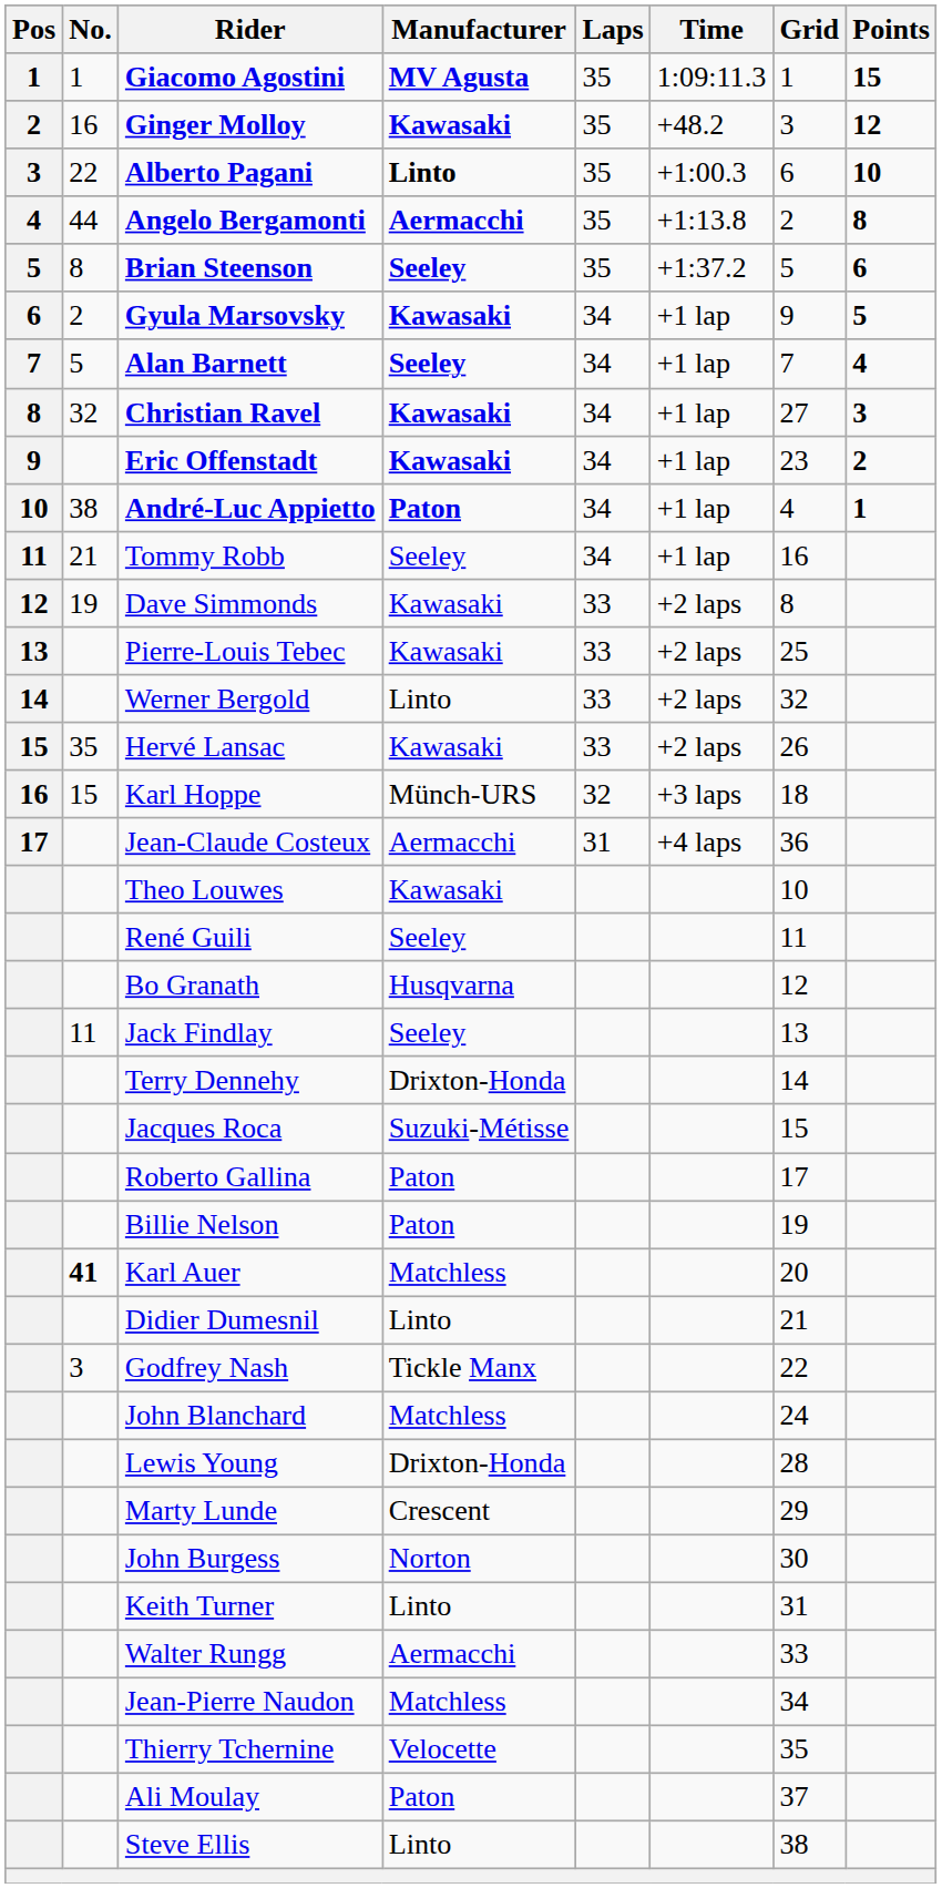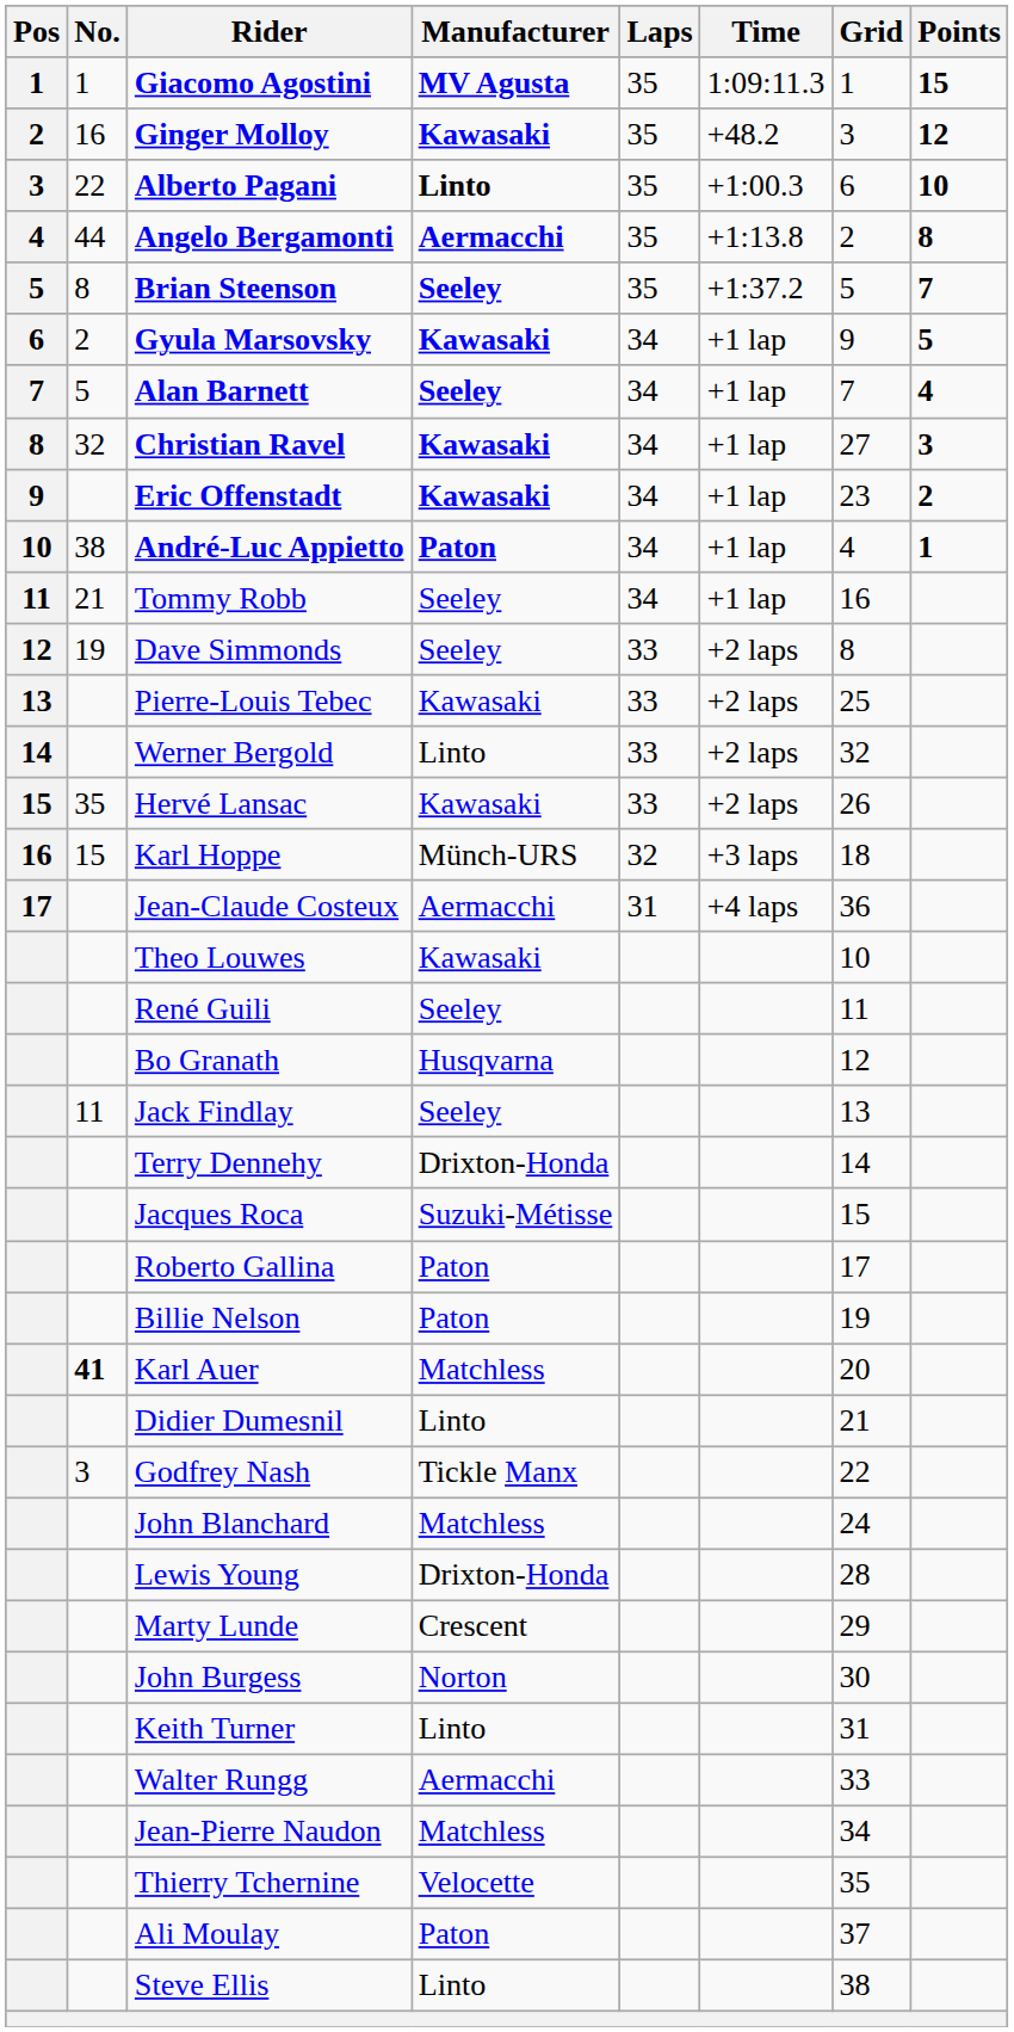 <table class="wikitable" style="font-size: 95%;">
 <tr>
 <th>Pos</th>
 <th>No.</th>
 <th>Rider</th>
 <th>Manufacturer</th>
 <th>Laps</th>
 <th>Time</th>
 <th>Grid</th>
 <th>Points</th>
 </tr>
 <tr>
 <th>1</th>
 <td>1</td>
 <td> <strong><a href='#'>Giacomo Agostini</a></strong></td>
 <td><strong><a href='#'>MV Agusta</a></strong></td>
 <td>35</td>
 <td>1:09:11.3</td>
 <td>1</td>
 <td><strong>15</strong></td>
 </tr>
 <tr>
 <th>2</th>
 <td>16</td>
 <td> <strong><a href='#'>Ginger Molloy</a></strong></td>
 <td><strong><a href='#'>Kawasaki</a></strong></td>
 <td>35</td>
 <td>+48.2</td>
 <td>3</td>
 <td><strong>12</strong></td>
 </tr>
 <tr>
 <th>3</th>
 <td>22</td>
 <td> <strong><a href='#'>Alberto Pagani</a></strong></td>
 <td><strong>Linto</strong></td>
 <td>35</td>
 <td>+1:00.3</td>
 <td>6</td>
 <td><strong>10</strong></td>
 </tr>
 <tr>
 <th>4</th>
 <td>44</td>
 <td> <strong><a href='#'>Angelo Bergamonti</a></strong></td>
 <td><strong><a href='#'>Aermacchi</a></strong></td>
 <td>35</td>
 <td>+1:13.8</td>
 <td>2</td>
 <td><strong>8</strong></td>
 </tr>
 <tr>
 <th>5</th>
 <td>8</td>
 <td> <strong><a href='#'>Brian Steenson</a></strong></td>
 <td><strong><a href='#'>Seeley</a></strong></td>
 <td>35</td>
 <td>+1:37.2</td>
 <td>5</td>
-<td><strong>6</strong></td>
+<td><strong>7</strong></td>
 </tr>
 <tr>
 <th>6</th>
 <td>2</td>
 <td> <strong><a href='#'>Gyula Marsovsky</a></strong></td>
 <td><strong><a href='#'>Kawasaki</a></strong></td>
 <td>34</td>
 <td>+1 lap</td>
 <td>9</td>
 <td><strong>5</strong></td>
 </tr>
 <tr>
 <th>7</th>
 <td>5</td>
 <td> <strong><a href='#'>Alan Barnett</a></strong></td>
 <td><strong><a href='#'>Seeley</a></strong></td>
 <td>34</td>
 <td>+1 lap</td>
 <td>7</td>
 <td><strong>4</strong></td>
 </tr>
 <tr>
 <th>8</th>
 <td>32</td>
 <td> <strong><a href='#'>Christian Ravel</a></strong></td>
 <td><strong><a href='#'>Kawasaki</a></strong></td>
 <td>34</td>
 <td>+1 lap</td>
 <td>27</td>
 <td><strong>3</strong></td>
 </tr>
 <tr>
 <th>9</th>
 <td></td>
 <td> <strong><a href='#'>Eric Offenstadt</a></strong></td>
 <td><strong><a href='#'>Kawasaki</a></strong></td>
 <td>34</td>
 <td>+1 lap</td>
 <td>23</td>
 <td><strong>2</strong></td>
 </tr>
 <tr>
 <th>10</th>
 <td>38</td>
 <td> <strong><a href='#'>André-Luc Appietto</a></strong></td>
 <td><strong><a href='#'>Paton</a></strong></td>
 <td>34</td>
 <td>+1 lap</td>
 <td>4</td>
 <td><strong>1</strong></td>
 </tr>
 <tr>
 <th>11</th>
 <td>21</td>
 <td> <a href='#'>Tommy Robb</a></td>
 <td><a href='#'>Seeley</a></td>
 <td>34</td>
 <td>+1 lap</td>
 <td>16</td>
 <td></td>
 </tr>
 <tr>
 <th>12</th>
 <td>19</td>
 <td> <a href='#'>Dave Simmonds</a></td>
-<td><a href='#'>Kawasaki</a></td>
+<td><a href='#'>Seeley</a></td>
 <td>33</td>
 <td>+2 laps</td>
 <td>8</td>
 <td></td>
 </tr>
 <tr>
 <th>13</th>
 <td></td>
 <td> <a href='#'>Pierre-Louis Tebec</a></td>
 <td><a href='#'>Kawasaki</a></td>
 <td>33</td>
 <td>+2 laps</td>
 <td>25</td>
 <td></td>
 </tr>
 <tr>
 <th>14</th>
 <td></td>
 <td> <a href='#'>Werner Bergold</a></td>
 <td>Linto</td>
 <td>33</td>
 <td>+2 laps</td>
 <td>32</td>
 <td></td>
 </tr>
 <tr>
 <th>15</th>
 <td>35</td>
 <td> <a href='#'>Hervé Lansac</a></td>
 <td><a href='#'>Kawasaki</a></td>
 <td>33</td>
 <td>+2 laps</td>
 <td>26</td>
 <td></td>
 </tr>
 <tr>
 <th>16</th>
 <td>15</td>
 <td> <a href='#'>Karl Hoppe</a></td>
 <td>Münch-URS</td>
 <td>32</td>
 <td>+3 laps</td>
 <td>18</td>
 <td></td>
 </tr>
 <tr>
 <th>17</th>
 <td></td>
 <td> <a href='#'>Jean-Claude Costeux</a></td>
 <td><a href='#'>Aermacchi</a></td>
 <td>31</td>
 <td>+4 laps</td>
 <td>36</td>
 <td></td>
 </tr>
 <tr>
 <th></th>
 <td></td>
 <td> <a href='#'>Theo Louwes</a></td>
 <td><a href='#'>Kawasaki</a></td>
 <td></td>
 <td></td>
 <td>10</td>
 <td></td>
 </tr>
 <tr>
 <th></th>
 <td></td>
 <td> <a href='#'>René Guili</a></td>
 <td><a href='#'>Seeley</a></td>
 <td></td>
 <td></td>
 <td>11</td>
 <td></td>
 </tr>
 <tr>
 <th></th>
 <td></td>
 <td> <a href='#'>Bo Granath</a></td>
 <td><a href='#'>Husqvarna</a></td>
 <td></td>
 <td></td>
 <td>12</td>
 <td></td>
 </tr>
 <tr>
 <th></th>
 <td>11</td>
 <td> <a href='#'>Jack Findlay</a></td>
 <td><a href='#'>Seeley</a></td>
 <td></td>
 <td></td>
 <td>13</td>
 <td></td>
 </tr>
 <tr>
 <th></th>
 <td></td>
 <td> <a href='#'>Terry Dennehy</a></td>
 <td>Drixton-<a href='#'>Honda</a></td>
 <td></td>
 <td></td>
 <td>14</td>
 <td></td>
 </tr>
 <tr>
 <th></th>
 <td></td>
 <td> <a href='#'>Jacques Roca</a></td>
 <td><a href='#'>Suzuki</a>-<a href='#'>Métisse</a></td>
 <td></td>
 <td></td>
 <td>15</td>
 <td></td>
 </tr>
 <tr>
 <th></th>
 <td></td>
 <td> <a href='#'>Roberto Gallina</a></td>
 <td><a href='#'>Paton</a></td>
 <td></td>
 <td></td>
 <td>17</td>
 <td></td>
 </tr>
 <tr>
 <th></th>
 <td></td>
 <td> <a href='#'>Billie Nelson</a></td>
 <td><a href='#'>Paton</a></td>
 <td></td>
 <td></td>
 <td>19</td>
 <td></td>
 </tr>
 <tr>
 <th></th>
 <td><strong>41</strong></td>
 <td> <a href='#'>Karl Auer</a></td>
 <td><a href='#'>Matchless</a></td>
 <td></td>
 <td></td>
 <td>20</td>
 <td></td>
 </tr>
 <tr>
 <th></th>
 <td></td>
 <td> <a href='#'>Didier Dumesnil</a></td>
 <td>Linto</td>
 <td></td>
 <td></td>
 <td>21</td>
 <td></td>
 </tr>
 <tr>
 <th></th>
 <td>3</td>
 <td> <a href='#'>Godfrey Nash</a></td>
 <td>Tickle <a href='#'>Manx</a></td>
 <td></td>
 <td></td>
 <td>22</td>
 <td></td>
 </tr>
 <tr>
 <th></th>
 <td></td>
 <td> <a href='#'>John Blanchard</a></td>
 <td><a href='#'>Matchless</a></td>
 <td></td>
 <td></td>
 <td>24</td>
 <td></td>
 </tr>
 <tr>
 <th></th>
 <td></td>
 <td> <a href='#'>Lewis Young</a></td>
 <td>Drixton-<a href='#'>Honda</a></td>
 <td></td>
 <td></td>
 <td>28</td>
 <td></td>
 </tr>
 <tr>
 <th></th>
 <td></td>
 <td> <a href='#'>Marty Lunde</a></td>
 <td>Crescent</td>
 <td></td>
 <td></td>
 <td>29</td>
 <td></td>
 </tr>
 <tr>
 <th></th>
 <td></td>
 <td> <a href='#'>John Burgess</a></td>
 <td><a href='#'>Norton</a></td>
 <td></td>
 <td></td>
 <td>30</td>
 <td></td>
 </tr>
 <tr>
 <th></th>
 <td></td>
 <td> <a href='#'>Keith Turner</a></td>
 <td>Linto</td>
 <td></td>
 <td></td>
 <td>31</td>
 <td></td>
 </tr>
 <tr>
 <th></th>
 <td></td>
 <td> <a href='#'>Walter Rungg</a></td>
 <td><a href='#'>Aermacchi</a></td>
 <td></td>
 <td></td>
 <td>33</td>
 <td></td>
 </tr>
 <tr>
 <th></th>
 <td></td>
 <td> <a href='#'>Jean-Pierre Naudon</a></td>
 <td><a href='#'>Matchless</a></td>
 <td></td>
 <td></td>
 <td>34</td>
 <td></td>
 </tr>
 <tr>
 <th></th>
 <td></td>
 <td> <a href='#'>Thierry Tchernine</a></td>
 <td><a href='#'>Velocette</a></td>
 <td></td>
 <td></td>
 <td>35</td>
 <td></td>
 </tr>
 <tr>
 <th></th>
 <td></td>
 <td> <a href='#'>Ali Moulay</a></td>
 <td><a href='#'>Paton</a></td>
 <td></td>
 <td></td>
 <td>37</td>
 <td></td>
 </tr>
 <tr>
 <th></th>
 <td></td>
 <td> <a href='#'>Steve Ellis</a></td>
 <td>Linto</td>
 <td></td>
 <td></td>
 <td>38</td>
 <td></td>
 </tr>
 <tr>
 <th colspan=8></th>
 </tr>
 </table>
